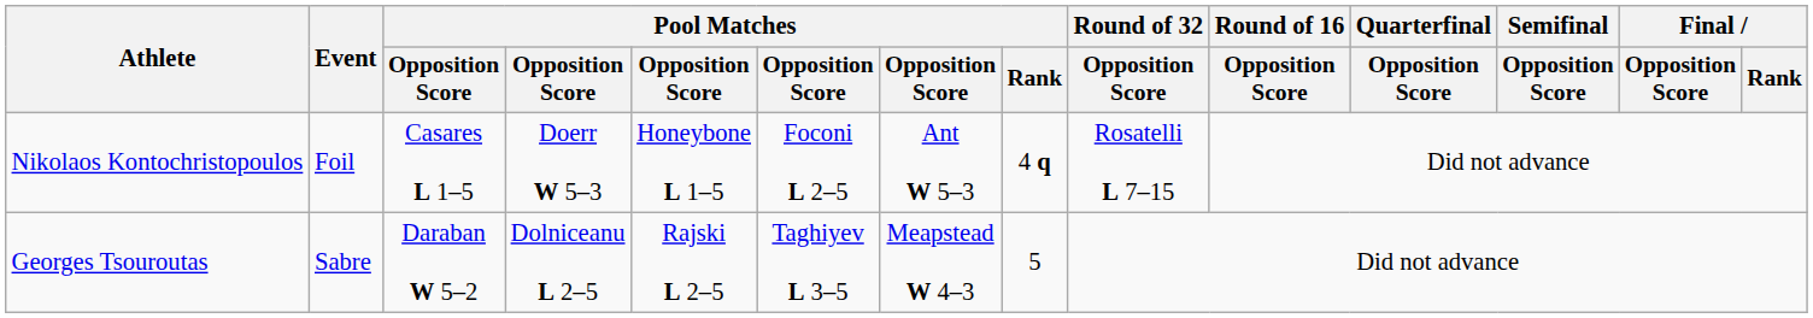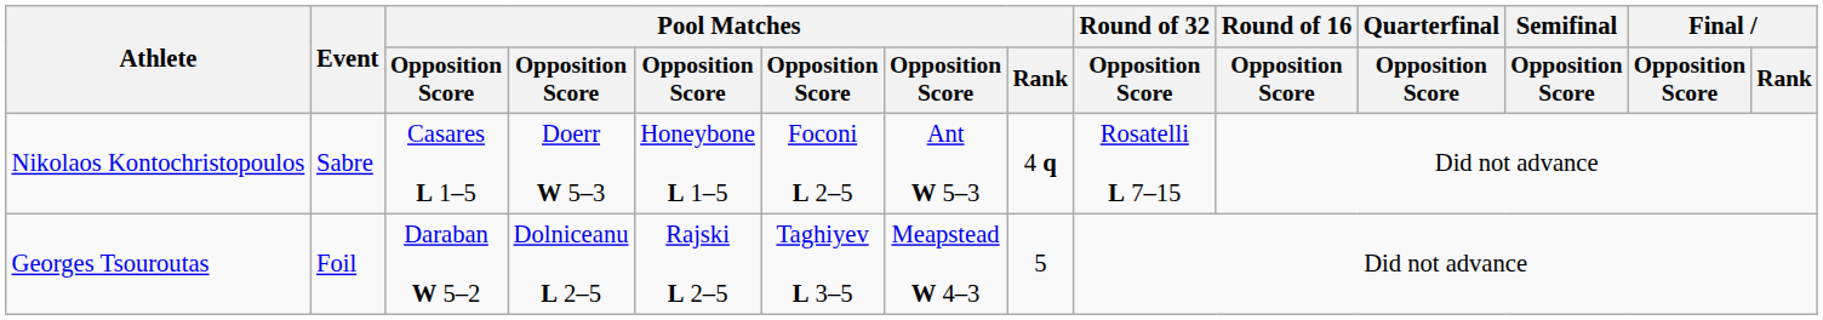 <table class="wikitable" style="font-size:90%">
 <tr>
 <th rowspan=2>Athlete</th>
 <th rowspan=2>Event</th>
 <th colspan=6>Pool Matches</th>
 <th>Round of 32</th>
 <th>Round of 16</th>
 <th>Quarterfinal</th>
 <th>Semifinal</th>
 <th colspan=2>Final / </th>
 </tr>
 <tr style="font-size:95%">
 <th>Opposition<br>Score</th>
 <th>Opposition<br>Score</th>
 <th>Opposition<br>Score</th>
 <th>Opposition<br>Score</th>
 <th>Opposition<br>Score</th>
 <th>Rank</th>
 <th>Opposition<br>Score</th>
 <th>Opposition<br>Score</th>
 <th>Opposition<br>Score</th>
 <th>Opposition<br>Score</th>
 <th>Opposition<br>Score</th>
 <th>Rank</th>
 </tr>
 <tr align=center>
 <td align=left><a href='#'>Nikolaos Kontochristopoulos</a></td>
-<td align=left><a href='#'>Foil</a></td>
+<td align=left><a href='#'>Sabre</a></td>
 <td><a href='#'>Casares</a><br><br><strong>L</strong> 1–5</td>
 <td><a href='#'>Doerr</a><br><br><strong>W</strong> 5–3</td>
 <td><a href='#'>Honeybone</a><br><br><strong>L</strong> 1–5</td>
 <td><a href='#'>Foconi</a><br><br><strong>L</strong> 2–5</td>
 <td><a href='#'>Ant</a><br><br><strong>W</strong> 5–3</td>
 <td>4 <strong>q</strong></td>
 <td><a href='#'>Rosatelli</a><br><br><strong>L</strong> 7–15</td>
 <td colspan=5>Did not advance</td>
 </tr>
 <tr align=center>
 <td align=left><a href='#'>Georges Tsouroutas</a></td>
-<td align=left><a href='#'>Sabre</a></td>
+<td align=left><a href='#'>Foil</a></td>
 <td><a href='#'>Daraban</a><br><br><strong>W</strong> 5–2</td>
 <td><a href='#'>Dolniceanu</a><br><br><strong>L</strong> 2–5</td>
 <td><a href='#'>Rajski</a><br><br><strong>L</strong> 2–5</td>
 <td><a href='#'>Taghiyev</a><br><br><strong>L</strong> 3–5</td>
 <td><a href='#'>Meapstead</a><br><br><strong>W</strong> 4–3</td>
 <td>5</td>
 <td colspan=6>Did not advance</td>
 </tr>
 </table>
